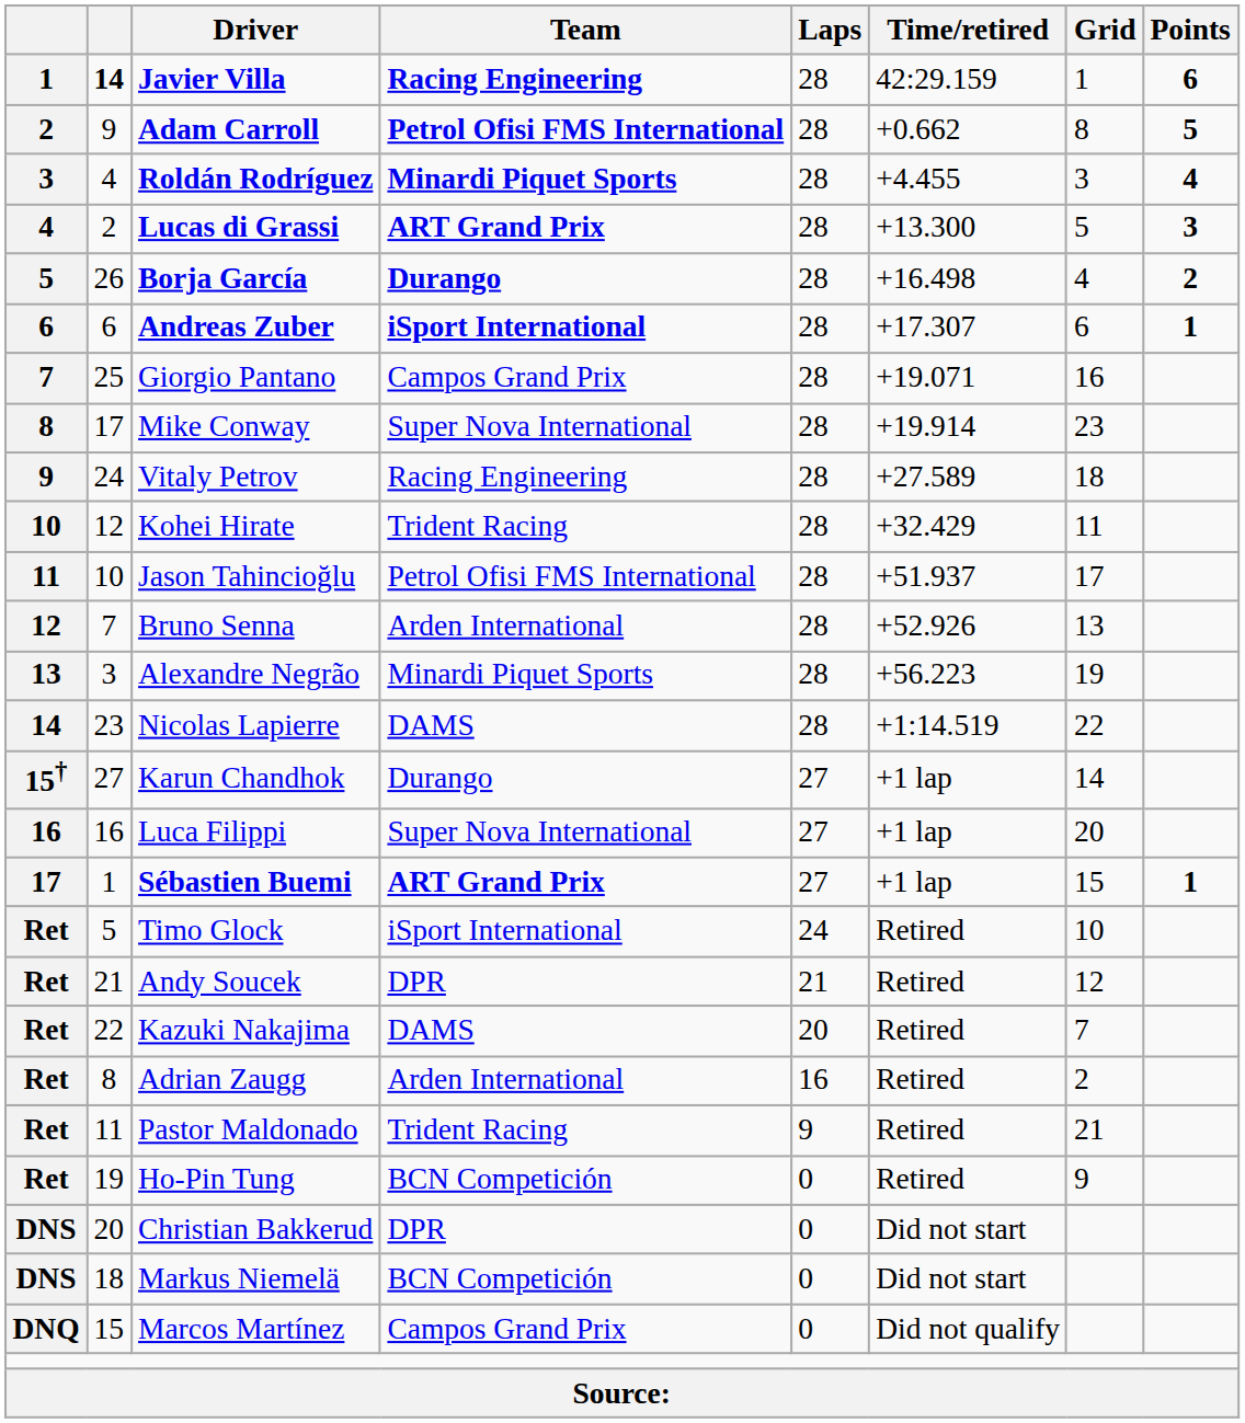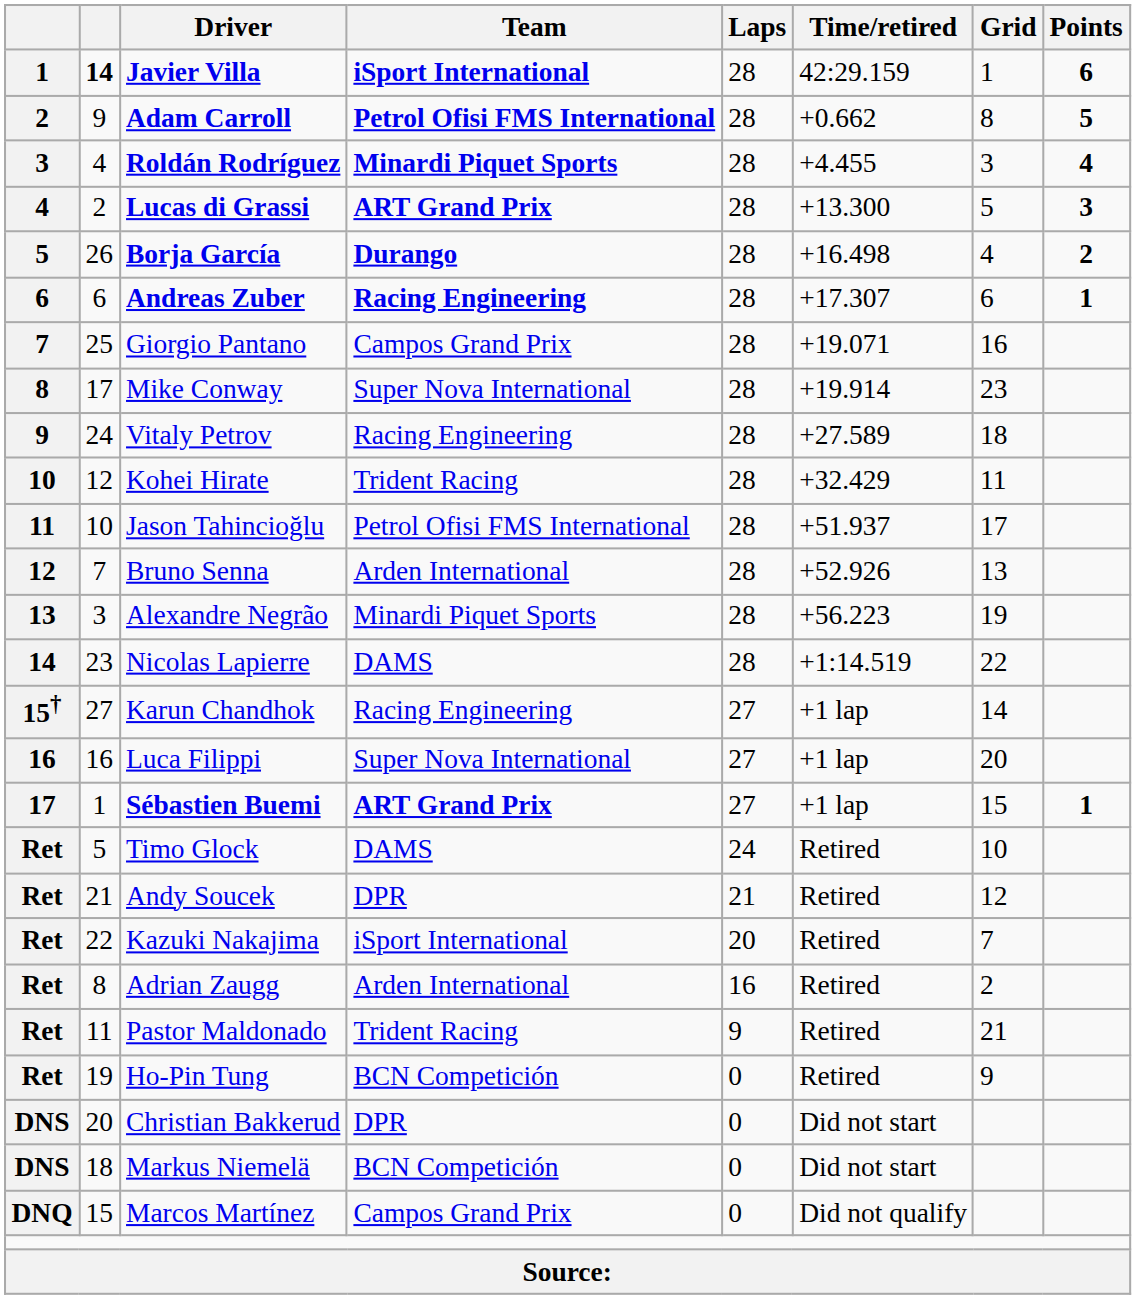 <table class="wikitable" style="font-size:85%">
 <tr>
 <th></th>
 <th></th>
 <th>Driver</th>
 <th>Team</th>
 <th>Laps</th>
 <th>Time/retired</th>
 <th>Grid</th>
 <th>Points</th>
 </tr>
 <tr>
 <th>1</th>
 <td align="center"><strong>14</strong></td>
 <td> <strong><a href='#'>Javier Villa</a></strong></td>
-<td><strong><a href='#'>Racing Engineering</a></strong></td>
+<td><strong><a href='#'>iSport International</a></strong></td>
 <td>28</td>
 <td>42:29.159</td>
 <td>1</td>
 <td align="center"><strong>6</strong></td>
 </tr>
 <tr>
 <th>2</th>
 <td align="center">9</td>
 <td> <strong><a href='#'>Adam Carroll</a></strong></td>
 <td><strong><a href='#'>Petrol Ofisi FMS International</a></strong></td>
 <td>28</td>
 <td>+0.662</td>
 <td>8</td>
 <td align="center"><strong>5</strong></td>
 </tr>
 <tr>
 <th>3</th>
 <td align="center">4</td>
 <td> <strong><a href='#'>Roldán Rodríguez</a></strong></td>
 <td><strong><a href='#'>Minardi Piquet Sports</a></strong></td>
 <td>28</td>
 <td>+4.455</td>
 <td>3</td>
 <td align="center"><strong>4</strong></td>
 </tr>
 <tr>
 <th>4</th>
 <td align="center">2</td>
 <td> <strong><a href='#'>Lucas di Grassi</a></strong></td>
 <td><strong><a href='#'>ART Grand Prix</a></strong></td>
 <td>28</td>
 <td>+13.300</td>
 <td>5</td>
 <td align="center"><strong>3</strong></td>
 </tr>
 <tr>
 <th>5</th>
 <td align="center">26</td>
 <td> <strong><a href='#'>Borja García</a></strong></td>
 <td><strong><a href='#'>Durango</a></strong></td>
 <td>28</td>
 <td>+16.498</td>
 <td>4</td>
 <td align="center"><strong>2</strong></td>
 </tr>
 <tr>
 <th>6</th>
 <td align="center">6</td>
 <td> <strong><a href='#'>Andreas Zuber</a></strong></td>
-<td><strong><a href='#'>iSport International</a></strong></td>
+<td><strong><a href='#'>Racing Engineering</a></strong></td>
 <td>28</td>
 <td>+17.307</td>
 <td>6</td>
 <td align="center"><strong>1</strong></td>
 </tr>
 <tr>
 <th>7</th>
 <td align="center">25</td>
 <td> <a href='#'>Giorgio Pantano</a></td>
 <td><a href='#'>Campos Grand Prix</a></td>
 <td>28</td>
 <td>+19.071</td>
 <td>16</td>
 <td></td>
 </tr>
 <tr>
 <th>8</th>
 <td align="center">17</td>
 <td> <a href='#'>Mike Conway</a></td>
 <td><a href='#'>Super Nova International</a></td>
 <td>28</td>
 <td>+19.914</td>
 <td>23</td>
 <td></td>
 </tr>
 <tr>
 <th>9</th>
 <td align="center">24</td>
 <td> <a href='#'>Vitaly Petrov</a></td>
 <td><a href='#'>Racing Engineering</a></td>
 <td>28</td>
 <td>+27.589</td>
 <td>18</td>
 <td></td>
 </tr>
 <tr>
 <th>10</th>
 <td align="center">12</td>
 <td> <a href='#'>Kohei Hirate</a></td>
 <td><a href='#'>Trident Racing</a></td>
 <td>28</td>
 <td>+32.429</td>
 <td>11</td>
 <td></td>
 </tr>
 <tr>
 <th>11</th>
 <td align="center">10</td>
 <td> <a href='#'>Jason Tahincioğlu</a></td>
 <td><a href='#'>Petrol Ofisi FMS International</a></td>
 <td>28</td>
 <td>+51.937</td>
 <td>17</td>
 <td></td>
 </tr>
 <tr>
 <th>12</th>
 <td align="center">7</td>
 <td> <a href='#'>Bruno Senna</a></td>
 <td><a href='#'>Arden International</a></td>
 <td>28</td>
 <td>+52.926</td>
 <td>13</td>
 <td></td>
 </tr>
 <tr>
 <th>13</th>
 <td align="center">3</td>
 <td> <a href='#'>Alexandre Negrão</a></td>
 <td><a href='#'>Minardi Piquet Sports</a></td>
 <td>28</td>
 <td>+56.223</td>
 <td>19</td>
 <td></td>
 </tr>
 <tr>
 <th>14</th>
 <td align="center">23</td>
 <td> <a href='#'>Nicolas Lapierre</a></td>
 <td><a href='#'>DAMS</a></td>
 <td>28</td>
 <td>+1:14.519</td>
 <td>22</td>
 <td></td>
 </tr>
 <tr>
 <th>15<sup>†</sup></th>
 <td align="center">27</td>
 <td> <a href='#'>Karun Chandhok</a></td>
-<td><a href='#'>Durango</a></td>
+<td><a href='#'>Racing Engineering</a></td>
 <td>27</td>
 <td>+1 lap</td>
 <td>14</td>
 <td></td>
 </tr>
 <tr>
 <th>16</th>
 <td align="center">16</td>
 <td> <a href='#'>Luca Filippi</a></td>
 <td><a href='#'>Super Nova International</a></td>
 <td>27</td>
 <td>+1 lap</td>
 <td>20</td>
 <td></td>
 </tr>
 <tr>
 <th>17</th>
 <td align="center">1</td>
 <td> <strong><a href='#'>Sébastien Buemi</a></strong></td>
 <td><strong><a href='#'>ART Grand Prix</a></strong></td>
 <td>27</td>
 <td>+1 lap</td>
 <td>15</td>
 <td align="center"><strong>1</strong></td>
 </tr>
 <tr>
 <th>Ret</th>
 <td align="center">5</td>
 <td> <a href='#'>Timo Glock</a></td>
-<td><a href='#'>iSport International</a></td>
+<td><a href='#'>DAMS</a></td>
 <td>24</td>
 <td>Retired</td>
 <td>10</td>
 <td></td>
 </tr>
 <tr>
 <th>Ret</th>
 <td align="center">21</td>
 <td> <a href='#'>Andy Soucek</a></td>
 <td><a href='#'>DPR</a></td>
 <td>21</td>
 <td>Retired</td>
 <td>12</td>
 <td></td>
 </tr>
 <tr>
 <th>Ret</th>
 <td align="center">22</td>
 <td> <a href='#'>Kazuki Nakajima</a></td>
-<td><a href='#'>DAMS</a></td>
+<td><a href='#'>iSport International</a></td>
 <td>20</td>
 <td>Retired</td>
 <td>7</td>
 <td></td>
 </tr>
 <tr>
 <th>Ret</th>
 <td align="center">8</td>
 <td> <a href='#'>Adrian Zaugg</a></td>
 <td><a href='#'>Arden International</a></td>
 <td>16</td>
 <td>Retired</td>
 <td>2</td>
 <td></td>
 </tr>
 <tr>
 <th>Ret</th>
 <td align="center">11</td>
 <td> <a href='#'>Pastor Maldonado</a></td>
 <td><a href='#'>Trident Racing</a></td>
 <td>9</td>
 <td>Retired</td>
 <td>21</td>
 <td></td>
 </tr>
 <tr>
 <th>Ret</th>
 <td align="center">19</td>
 <td> <a href='#'>Ho-Pin Tung</a></td>
 <td><a href='#'>BCN Competición</a></td>
 <td>0</td>
 <td>Retired</td>
 <td>9</td>
 <td></td>
 </tr>
 <tr>
 <th>DNS</th>
 <td align="center">20</td>
 <td> <a href='#'>Christian Bakkerud</a></td>
 <td><a href='#'>DPR</a></td>
 <td>0</td>
 <td>Did not start</td>
 <td></td>
 <td></td>
 </tr>
 <tr>
 <th>DNS</th>
 <td align="center">18</td>
 <td> <a href='#'>Markus Niemelä</a></td>
 <td><a href='#'>BCN Competición</a></td>
 <td>0</td>
 <td>Did not start</td>
 <td></td>
 <td></td>
 </tr>
 <tr>
 <th>DNQ</th>
 <td align="center">15</td>
 <td> <a href='#'>Marcos Martínez</a></td>
 <td><a href='#'>Campos Grand Prix</a></td>
 <td>0</td>
 <td>Did not qualify</td>
 <td></td>
 <td></td>
 </tr>
 <tr>
 <td colspan=8></td>
 </tr>
 <tr>
 <th colspan=8>Source:</th>
 </tr>
 </table>
